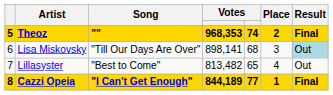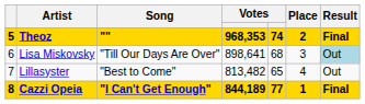 <table class="sortable wikitable" style="margin: 1em auto 1em auto; text-align:center;">
 <tr>
 <th rowspan="2"></th>
 <th rowspan="2">Artist</th>
 <th rowspan="2">Song</th>
 <th colspan="2" class="unsortable">Votes</th>
 <th rowspan="2">Place</th>
 <th rowspan="2">Result</th>
 </tr>
 <tr>
 <th><small></small></th>
 <th><small></small></th>
 </tr>
 <tr style="background:gold;">
 <td><strong>5</strong></td>
 <td style="text-align:left;"><strong><a href='#'>Theoz</a></strong></td>
 <td style="text-align:left;"><strong>""</strong></td>
 <td><strong>968,353</strong></td>
 <td><strong>74</strong></td>
 <td><strong>2</strong></td>
 <td style="text-align:left;"><strong>Final</strong></td>
 </tr>
 <tr>
 <td>6</td>
 <td style="text-align:left;"><a href='#'>Lisa Miskovsky</a></td>
 <td style="text-align:left;">"Till Our Days Are Over"</td>
-<td>898,141</td>
+<td>898,641</td>
 <td>68</td>
 <td>3</td>
 <td style="background: lightblue; text-align:left;">Out</td>
 </tr>
 <tr>
 <td>7</td>
 <td style="text-align:left;"><a href='#'>Lillasyster</a></td>
 <td style="text-align:left;">"Best to Come"</td>
 <td>813,482</td>
 <td>65</td>
 <td>4</td>
 <td style="text-align:left;">Out</td>
 </tr>
 <tr style="background:gold;">
 <td><strong>8</strong></td>
 <td style="text-align:left;"><strong><a href='#'>Cazzi Opeia</a></strong></td>
 <td style="text-align:left;"><strong>"<a href='#'>I Can't Get Enough</a>"</strong></td>
 <td><strong>844,189</strong></td>
 <td><strong>77</strong></td>
 <td><strong>1</strong></td>
 <td style="text-align:left;"><strong>Final</strong></td>
 </tr>
 </table>
